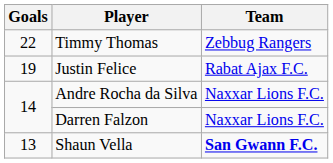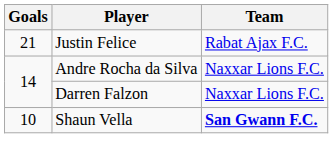 <table class="wikitable">
 <tr>
 <th>Goals</th>
 <th>Player</th>
 <th>Team</th>
 </tr>
 <tr>
-<td align=center>22</td>
-<td> Timmy Thomas</td>
-<td><a href='#'>Zebbug Rangers</a></td>
-</tr>
-<tr>
-<td align=center>19</td>
+<td align=center>21</td>
 <td> Justin Felice</td>
 <td><a href='#'>Rabat Ajax F.C.</a></td>
 </tr>
 <tr>
 <td rowspan="2" align=center>14</td>
 <td> Andre Rocha da Silva</td>
 <td><a href='#'>Naxxar Lions F.C.</a></td>
 </tr>
 <tr>
 <td> Darren Falzon</td>
 <td><a href='#'>Naxxar Lions F.C.</a></td>
 </tr>
 <tr>
-<td align=center>13</td>
+<td align=center>10</td>
 <td> Shaun Vella</td>
 <td><strong><a href='#'>San Gwann F.C.</a></strong></td>
 </tr>
 </table>
